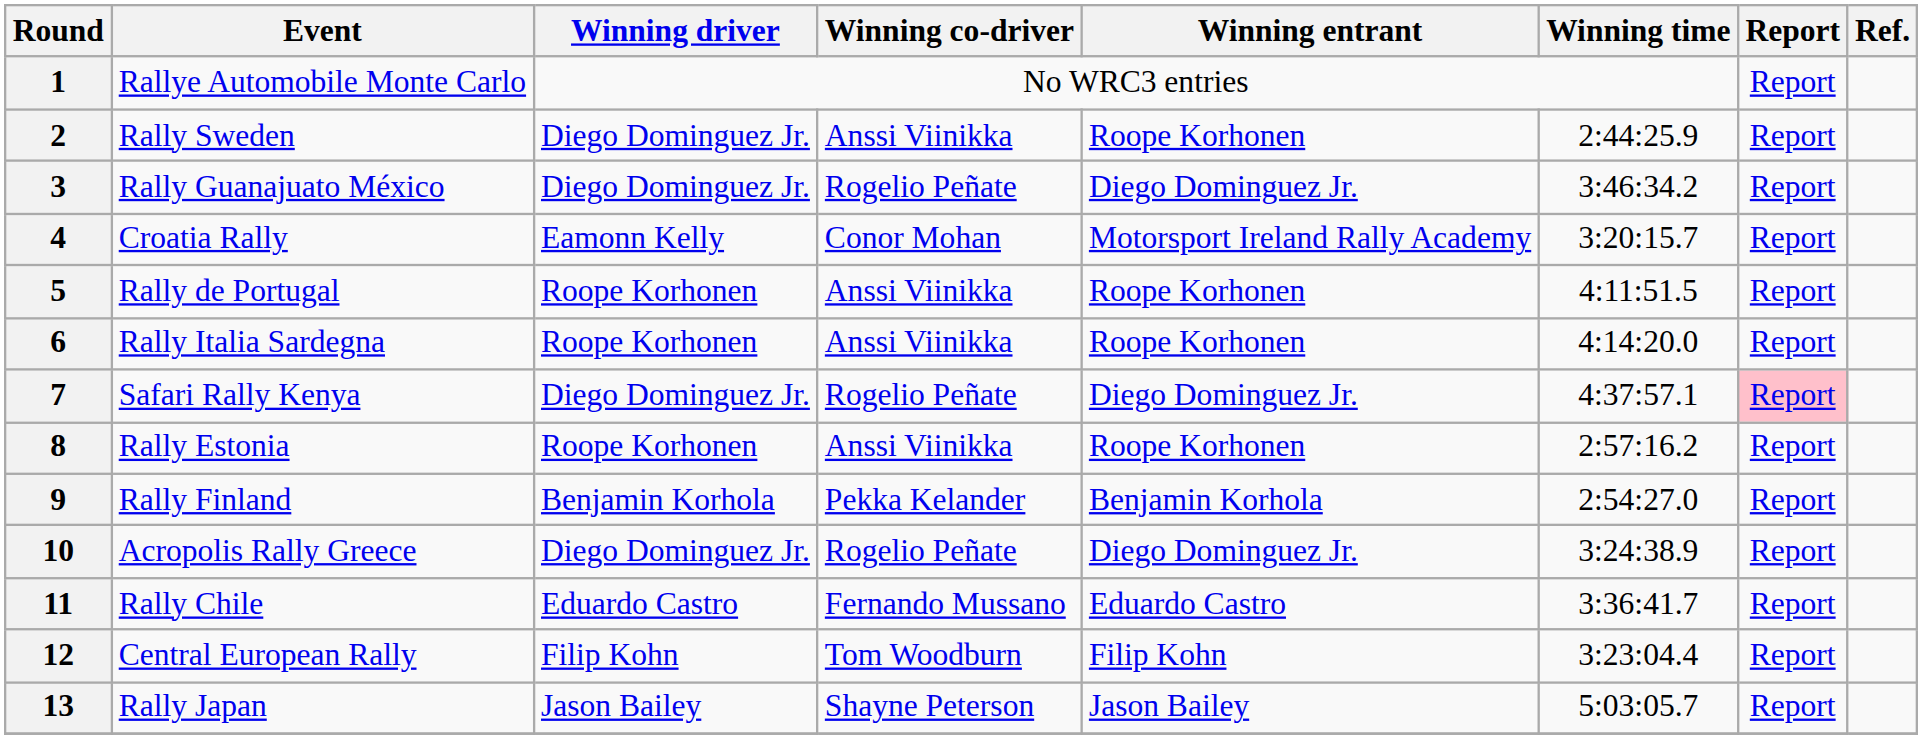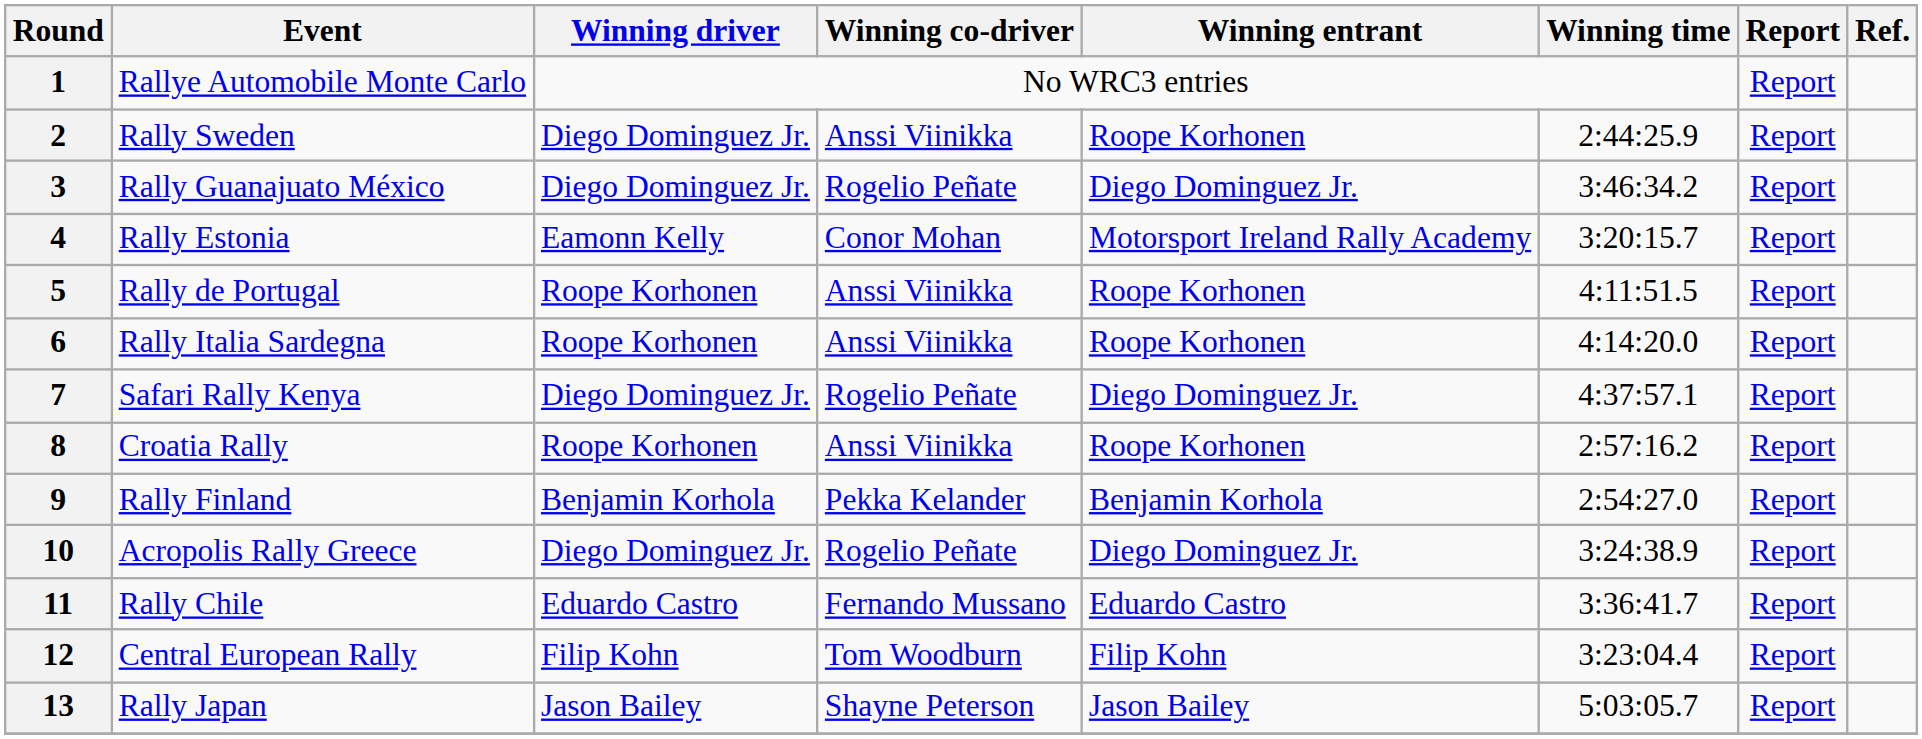 <table class="wikitable" style="font-size: 85%;">
 <tr>
 <th>Round</th>
 <th>Event</th>
 <th><a href='#'>Winning driver</a></th>
 <th>Winning co-driver</th>
 <th>Winning entrant</th>
 <th>Winning time</th>
 <th>Report</th>
 <th>Ref.</th>
 </tr>
 <tr>
 <th>1</th>
 <td> <a href='#'>Rallye Automobile Monte Carlo</a></td>
 <td colspan="4" align="center">No WRC3 entries</td>
 <td align="center"><a href='#'>Report</a></td>
 <td align="center"></td>
 </tr>
 <tr>
 <th>2</th>
 <td> <a href='#'>Rally Sweden</a></td>
 <td> <a href='#'>Diego Dominguez Jr.</a></td>
 <td> <a href='#'>Anssi Viinikka</a></td>
 <td> <a href='#'>Roope Korhonen</a></td>
 <td align="center">2:44:25.9</td>
 <td align="center"><a href='#'>Report</a></td>
 <td align="center"></td>
 </tr>
 <tr>
 <th>3</th>
 <td> <a href='#'>Rally Guanajuato México</a></td>
 <td> <a href='#'>Diego Dominguez Jr.</a></td>
 <td> <a href='#'>Rogelio Peñate</a></td>
 <td> <a href='#'>Diego Dominguez Jr.</a></td>
 <td align="center">3:46:34.2</td>
 <td align="center"><a href='#'>Report</a></td>
 <td align="center"></td>
 </tr>
 <tr>
 <th>4</th>
-<td> <a href='#'>Croatia Rally</a></td>
+<td> <a href='#'>Rally Estonia</a></td>
 <td> <a href='#'>Eamonn Kelly</a></td>
 <td> <a href='#'>Conor Mohan</a></td>
 <td> <a href='#'>Motorsport Ireland Rally Academy</a></td>
 <td align="center">3:20:15.7</td>
 <td align="center"><a href='#'>Report</a></td>
 <td align="center"></td>
 </tr>
 <tr>
 <th>5</th>
 <td> <a href='#'>Rally de Portugal</a></td>
 <td> <a href='#'>Roope Korhonen</a></td>
 <td> <a href='#'>Anssi Viinikka</a></td>
 <td> <a href='#'>Roope Korhonen</a></td>
 <td align="center">4:11:51.5</td>
 <td align="center"><a href='#'>Report</a></td>
 <td align="center"></td>
 </tr>
 <tr>
 <th>6</th>
 <td> <a href='#'>Rally Italia Sardegna</a></td>
 <td> <a href='#'>Roope Korhonen</a></td>
 <td> <a href='#'>Anssi Viinikka</a></td>
 <td> <a href='#'>Roope Korhonen</a></td>
 <td align="center">4:14:20.0</td>
 <td align="center"><a href='#'>Report</a></td>
 <td align="center"></td>
 </tr>
 <tr>
 <th>7</th>
 <td> <a href='#'>Safari Rally Kenya</a></td>
 <td> <a href='#'>Diego Dominguez Jr.</a></td>
 <td> <a href='#'>Rogelio Peñate</a></td>
 <td> <a href='#'>Diego Dominguez Jr.</a></td>
 <td align="center">4:37:57.1</td>
-<td align="center" style="background: pink;"><a href='#'>Report</a></td>
+<td align="center"><a href='#'>Report</a></td>
 <td align="center"></td>
 </tr>
 <tr>
 <th>8</th>
-<td> <a href='#'>Rally Estonia</a></td>
+<td> <a href='#'>Croatia Rally</a></td>
 <td> <a href='#'>Roope Korhonen</a></td>
 <td> <a href='#'>Anssi Viinikka</a></td>
 <td> <a href='#'>Roope Korhonen</a></td>
 <td align="center">2:57:16.2</td>
 <td align="center"><a href='#'>Report</a></td>
 <td align="center"></td>
 </tr>
 <tr>
 <th>9</th>
 <td> <a href='#'>Rally Finland</a></td>
 <td> <a href='#'>Benjamin Korhola</a></td>
 <td> <a href='#'>Pekka Kelander</a></td>
 <td> <a href='#'>Benjamin Korhola</a></td>
 <td align="center">2:54:27.0</td>
 <td align="center"><a href='#'>Report</a></td>
 <td align="center"></td>
 </tr>
 <tr>
 <th>10</th>
 <td> <a href='#'>Acropolis Rally Greece</a></td>
 <td> <a href='#'>Diego Dominguez Jr.</a></td>
 <td> <a href='#'>Rogelio Peñate</a></td>
 <td> <a href='#'>Diego Dominguez Jr.</a></td>
 <td align="center">3:24:38.9</td>
 <td align="center"><a href='#'>Report</a></td>
 <td align="center"></td>
 </tr>
 <tr>
 <th>11</th>
 <td> <a href='#'>Rally Chile</a></td>
 <td> <a href='#'>Eduardo Castro</a></td>
 <td> <a href='#'>Fernando Mussano</a></td>
 <td> <a href='#'>Eduardo Castro</a></td>
 <td align="center">3:36:41.7</td>
 <td align="center"><a href='#'>Report</a></td>
 <td align="center"></td>
 </tr>
 <tr>
 <th>12</th>
 <td> <a href='#'>Central European Rally</a></td>
 <td> <a href='#'>Filip Kohn</a></td>
 <td> <a href='#'>Tom Woodburn</a></td>
 <td> <a href='#'>Filip Kohn</a></td>
 <td align="center">3:23:04.4</td>
 <td align="center"><a href='#'>Report</a></td>
 <td align="center"></td>
 </tr>
 <tr>
 <th>13</th>
 <td> <a href='#'>Rally Japan</a></td>
 <td> <a href='#'>Jason Bailey</a></td>
 <td> <a href='#'>Shayne Peterson</a></td>
 <td> <a href='#'>Jason Bailey</a></td>
 <td align="center">5:03:05.7</td>
 <td align="center"><a href='#'>Report</a></td>
 <td align="center"></td>
 </tr>
 <tr>
 </tr>
 </table>
